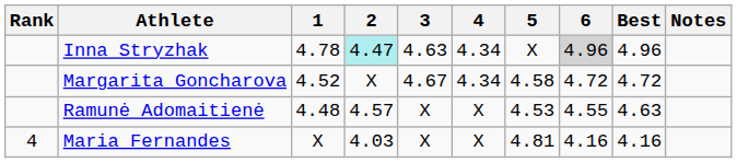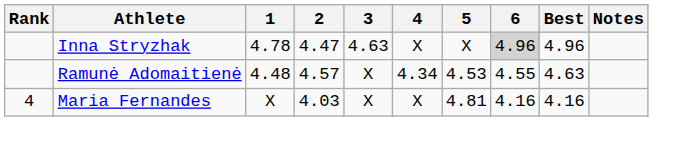 <table class="wikitable sortable" style="text-align:center">
 <tr>
 <th>Rank</th>
 <th>Athlete</th>
 <th>1</th>
 <th>2</th>
 <th>3</th>
 <th>4</th>
 <th>5</th>
 <th>6</th>
 <th>Best</th>
 <th>Notes</th>
 </tr>
 <tr>
 <td></td>
 <td style="text-align:left"><a href='#'>Inna Stryzhak</a><br></td>
 <td>4.78</td>
-<td style="background: paleturquoise;">4.47</td>
+<td>4.47</td>
 <td>4.63</td>
-<td>4.34</td>
+<td>X</td>
 <td>X</td>
 <td style="background: lightgrey;">4.96</td>
 <td>4.96</td>
-<td></td>
-</tr>
-<tr>
-<td></td>
-<td style="text-align:left"><a href='#'>Margarita Goncharova</a><br></td>
-<td>4.52</td>
-<td>X</td>
-<td>4.67</td>
-<td>4.34</td>
-<td>4.58</td>
-<td>4.72</td>
-<td>4.72</td>
 <td></td>
 </tr>
 <tr>
 <td></td>
 <td style="text-align:left"><a href='#'>Ramunė Adomaitienė</a><br></td>
 <td>4.48</td>
 <td>4.57</td>
 <td>X</td>
-<td>X</td>
+<td>4.34</td>
 <td>4.53</td>
 <td>4.55</td>
 <td>4.63</td>
 <td></td>
 </tr>
 <tr>
 <td>4</td>
 <td style="text-align:left"><a href='#'>Maria Fernandes</a><br></td>
 <td>X</td>
 <td>4.03</td>
 <td>X</td>
 <td>X</td>
 <td>4.81</td>
 <td>4.16</td>
 <td>4.16</td>
 <td></td>
 </tr>
 </table>
